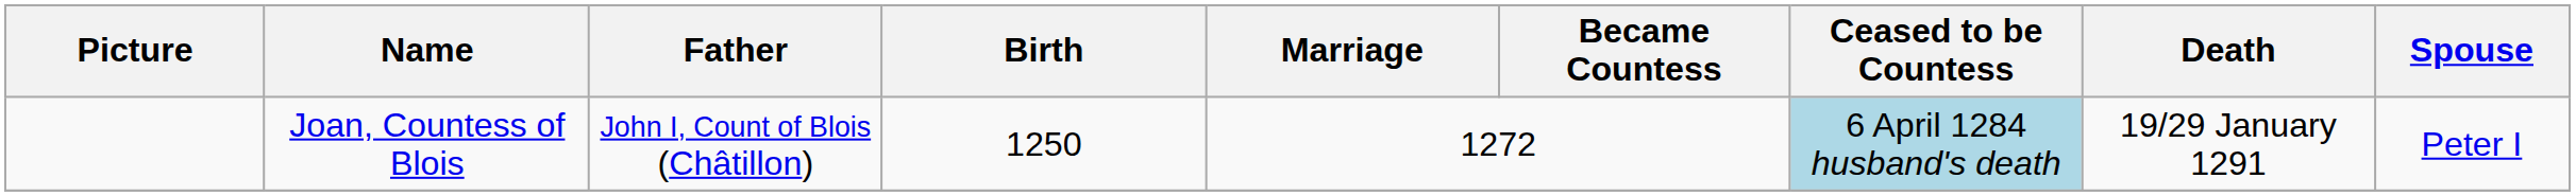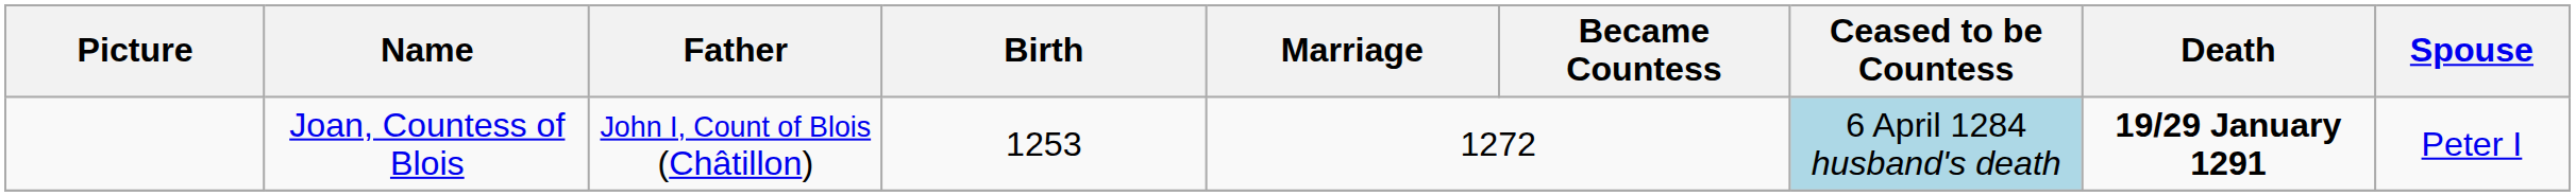 <table width=95% class="wikitable">
 <tr>
 <th width = "8%">Picture</th>
 <th width = "10%">Name</th>
 <th width = "9%">Father</th>
 <th width = "10%">Birth</th>
 <th width = "9%">Marriage</th>
 <th width = "9%">Became Countess</th>
 <th width = "9%">Ceased to be Countess</th>
 <th width = "9%">Death</th>
 <th width = "6%"><a href='#'>Spouse</a></th>
 </tr>
 <tr>
 <td align="center"></td>
 <td align="center"><a href='#'>Joan, Countess of Blois</a></td>
 <td align="center"><small><a href='#'>John I, Count of Blois</a></small><br>(<a href='#'>Châtillon</a>)</td>
-<td align="center">1250</td>
+<td align="center">1253</td>
 <td align="center" colspan="2">1272</td>
 <td align="center" style="background: lightblue;">6 April 1284<br><em>husband's death</em></td>
-<td align="center">19/29 January 1291</td>
+<td align="center"><strong>19/29 January 1291</strong></td>
 <td align="center"><a href='#'>Peter I</a></td>
 </tr>
 <tr>
 </tr>
 </table>
